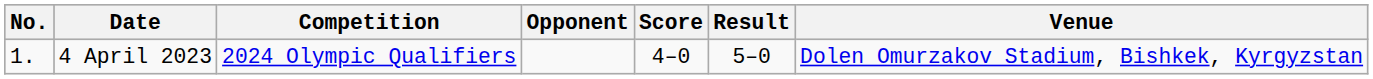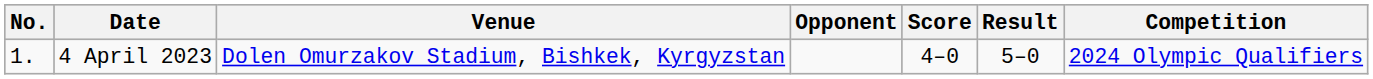 <table class="wikitable">
 <tr>
 <th>No.</th>
 <th>Date</th>
-<th>Competition</th>
+<th>Venue</th>
 <th>Opponent</th>
 <th>Score</th>
 <th>Result</th>
-<th>Venue</th>
+<th>Competition</th>
 </tr>
 <tr>
 <td>1.</td>
 <td>4 April 2023</td>
-<td><a href='#'>2024 Olympic Qualifiers</a></td>
+<td><a href='#'>Dolen Omurzakov Stadium</a>, <a href='#'>Bishkek</a>, <a href='#'>Kyrgyzstan</a></td>
 <td></td>
 <td align=center>4–0</td>
 <td align=center>5–0</td>
-<td><a href='#'>Dolen Omurzakov Stadium</a>, <a href='#'>Bishkek</a>, <a href='#'>Kyrgyzstan</a></td>
+<td><a href='#'>2024 Olympic Qualifiers</a></td>
 </tr>
 </table>
